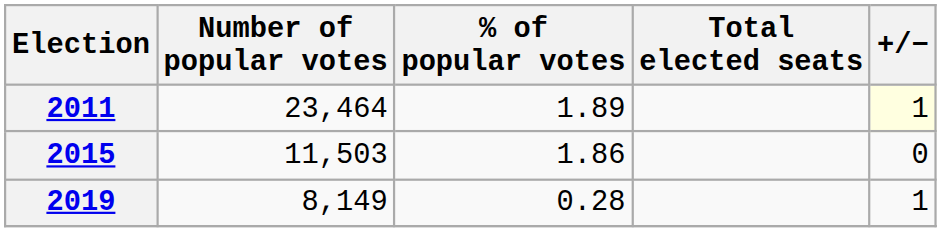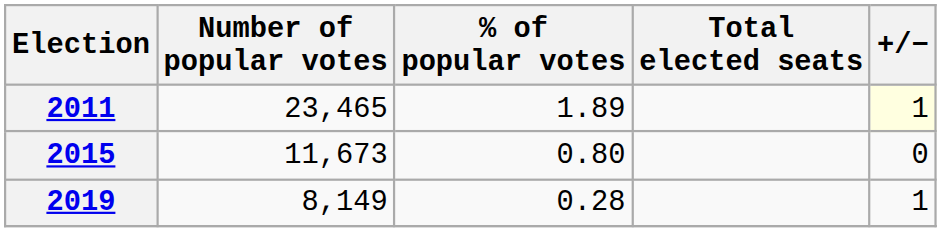 <table class="wikitable" style="text-align: right;">
 <tr align=center>
 <th>Election</th>
 <th>Number of<br>popular votes</th>
 <th>% of<br>popular votes</th>
 <th>Total<br>elected seats</th>
 <th>+/−</th>
 </tr>
 <tr>
 <th><a href='#'>2011</a></th>
-<td>23,464</td>
+<td>23,465</td>
 <td>1.89</td>
 <td></td>
 <td style="background: lightyellow;">1</td>
 </tr>
 <tr>
 <th><a href='#'>2015</a></th>
-<td>11,503</td>
-<td>1.86</td>
+<td>11,673</td>
+<td>0.80</td>
 <td></td>
 <td>0</td>
 </tr>
 <tr>
 <th><a href='#'>2019</a></th>
 <td>8,149</td>
 <td>0.28</td>
 <td></td>
 <td>1</td>
 </tr>
 <tr>
 </tr>
 </table>
